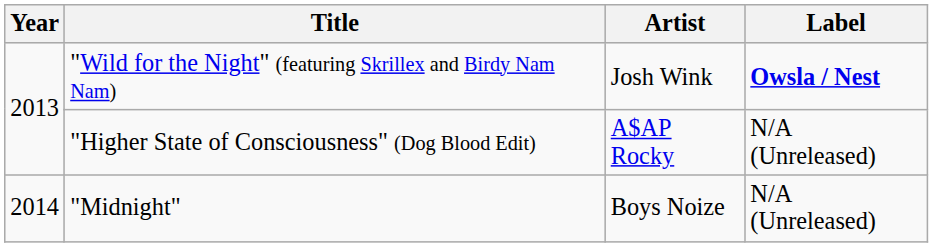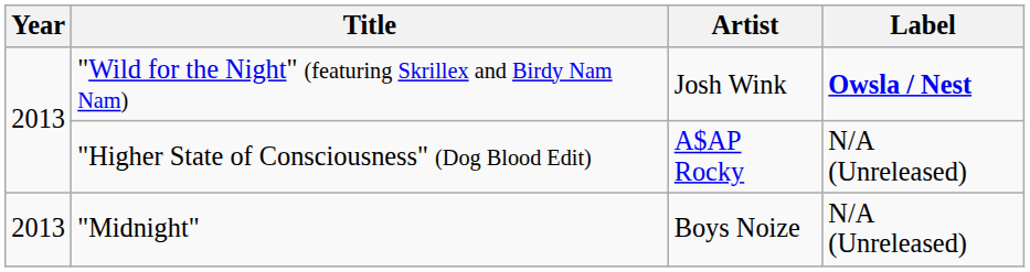 <table class="wikitable plainrowheaders">
 <tr>
 <th>Year</th>
 <th>Title</th>
 <th>Artist</th>
 <th>Label</th>
 </tr>
 <tr>
 <td rowspan="2">2013</td>
 <td>"<a href='#'>Wild for the Night</a>" <small>(featuring <a href='#'>Skrillex</a> and <a href='#'>Birdy Nam Nam</a>)</small></td>
 <td>Josh Wink</td>
 <td><strong><a href='#'>Owsla / Nest</a></strong></td>
 </tr>
 <tr>
 <td>"Higher State of Consciousness" <small>(Dog Blood Edit)</small></td>
 <td><a href='#'>A$AP Rocky</a></td>
 <td>N/A (Unreleased)</td>
 </tr>
 <tr>
-<td>2014</td>
+<td>2013</td>
 <td>"Midnight"</td>
 <td>Boys Noize</td>
 <td>N/A (Unreleased)</td>
 </tr>
 </table>
